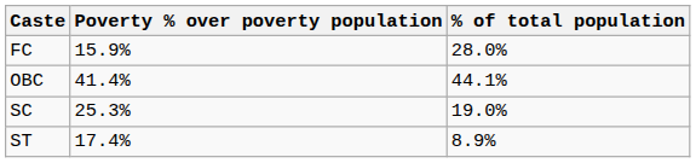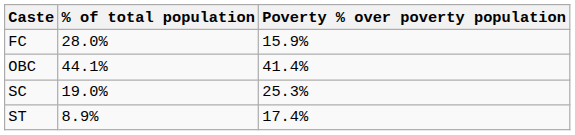 <table class="wikitable">
 <tr>
 <th>Caste</th>
+<th>% of total population</th>
 <th>Poverty % over poverty population</th>
-<th>% of total population</th>
 </tr>
 <tr>
 <td>FC</td>
+<td>28.0%</td>
 <td>15.9%</td>
-<td>28.0%</td>
 </tr>
 <tr>
 <td>OBC</td>
+<td>44.1%</td>
 <td>41.4%</td>
-<td>44.1%</td>
 </tr>
 <tr>
 <td>SC</td>
+<td>19.0%</td>
 <td>25.3%</td>
-<td>19.0%</td>
 </tr>
 <tr>
 <td>ST</td>
+<td>8.9%</td>
 <td>17.4%</td>
-<td>8.9%</td>
 </tr>
 </table>
